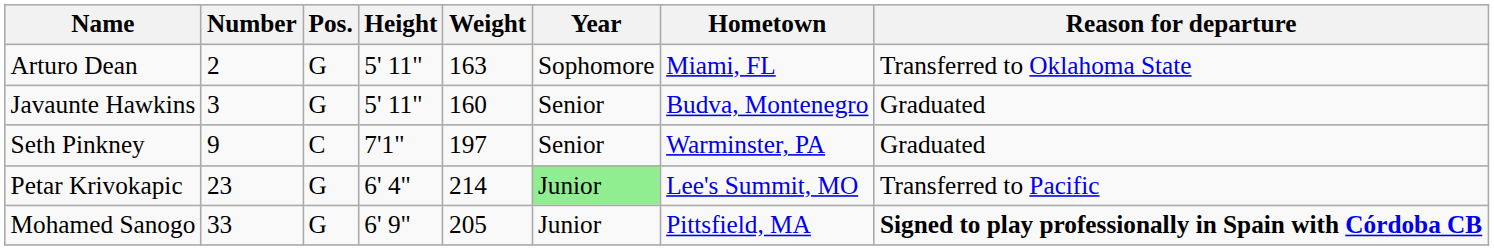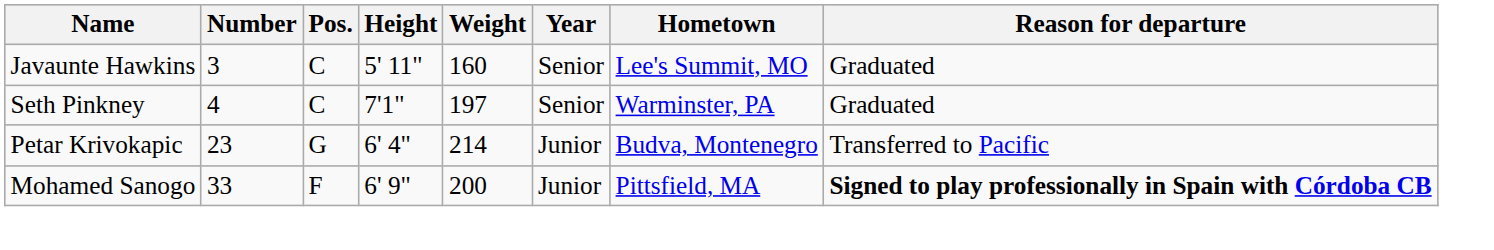 <table class="wikitable sortable" border="1">
 <tr>
 <th>Name</th>
 <th>Number</th>
 <th>Pos.</th>
 <th>Height</th>
 <th>Weight</th>
 <th>Year</th>
 <th>Hometown</th>
 <th class="unsortable">Reason for departure</th>
 </tr>
 <tr>
-<td>Arturo Dean</td>
-<td>2</td>
-<td>G</td>
-<td>5' 11"</td>
-<td>163</td>
-<td>Sophomore</td>
-<td><a href='#'>Miami, FL</a></td>
-<td>Transferred to <a href='#'>Oklahoma State</a></td>
-</tr>
-<tr>
 <td>Javaunte Hawkins</td>
 <td>3</td>
-<td>G</td>
+<td>C</td>
 <td>5' 11"</td>
 <td>160</td>
 <td>Senior</td>
-<td><a href='#'>Budva, Montenegro</a></td>
+<td><a href='#'>Lee's Summit, MO</a></td>
 <td>Graduated</td>
 </tr>
 <tr>
 <td>Seth Pinkney</td>
-<td>9</td>
+<td>4</td>
 <td>C</td>
 <td>7'1"</td>
 <td>197</td>
 <td>Senior</td>
 <td><a href='#'>Warminster, PA</a></td>
 <td>Graduated</td>
 </tr>
 <tr>
 <td>Petar Krivokapic</td>
 <td>23</td>
 <td>G</td>
 <td>6' 4"</td>
 <td>214</td>
-<td style="background: lightgreen;">Junior</td>
-<td><a href='#'>Lee's Summit, MO</a></td>
+<td>Junior</td>
+<td><a href='#'>Budva, Montenegro</a></td>
 <td>Transferred to <a href='#'>Pacific</a></td>
 </tr>
 <tr>
 <td>Mohamed Sanogo</td>
 <td>33</td>
-<td>G</td>
+<td>F</td>
 <td>6' 9"</td>
-<td>205</td>
+<td>200</td>
 <td>Junior</td>
 <td><a href='#'>Pittsfield, MA</a></td>
 <td><strong>Signed to play professionally in Spain with <a href='#'>Córdoba CB</a></strong></td>
 </tr>
 </table>
